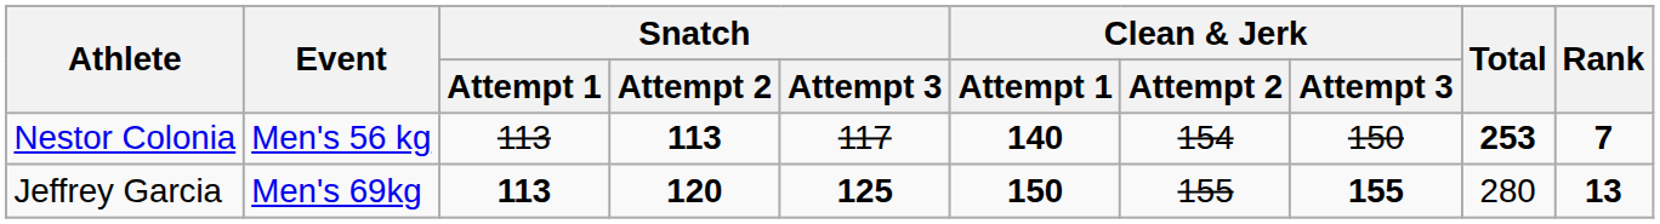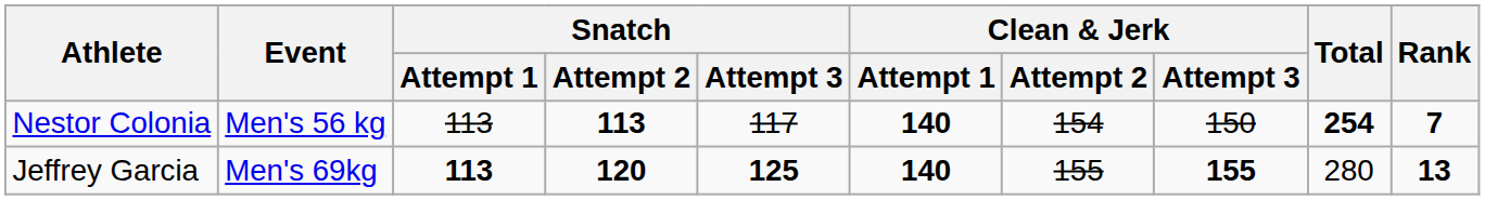 <table class="wikitable" border="1" style="font-size:90%">
 <tr>
 <th rowspan=2>Athlete</th>
 <th rowspan=2>Event</th>
 <th colspan=3>Snatch</th>
 <th colspan=3>Clean & Jerk</th>
 <th rowspan=2>Total</th>
 <th rowspan=2>Rank</th>
 </tr>
 <tr>
 <th>Attempt 1</th>
 <th>Attempt 2</th>
 <th>Attempt 3</th>
 <th>Attempt 1</th>
 <th>Attempt 2</th>
 <th>Attempt 3</th>
 </tr>
 <tr>
 <td><a href='#'>Nestor Colonia</a></td>
 <td><a href='#'>Men's 56 kg</a></td>
 <td align=center><s>113</s></td>
 <td align=center><strong>113</strong></td>
 <td align=center><s>117</s></td>
 <td align=center><strong>140</strong></td>
 <td align=center><s>154</s></td>
 <td align=center><s>150</s></td>
-<td align=center><strong>253</strong></td>
+<td align=center><strong>254</strong></td>
 <td align=center><strong>7</strong></td>
 </tr>
 <tr>
 <td>Jeffrey Garcia</td>
 <td><a href='#'>Men's 69kg</a></td>
 <td align=center><strong>113</strong></td>
 <td align=center><strong>120</strong></td>
 <td align=center><strong>125</strong></td>
-<td align=center><strong>150</strong></td>
+<td align=center><strong>140</strong></td>
 <td align=center><s>155</s></td>
 <td align=center><strong>155</strong></td>
 <td align=center>280</td>
 <td align=center><strong>13</strong></td>
 </tr>
 </table>
